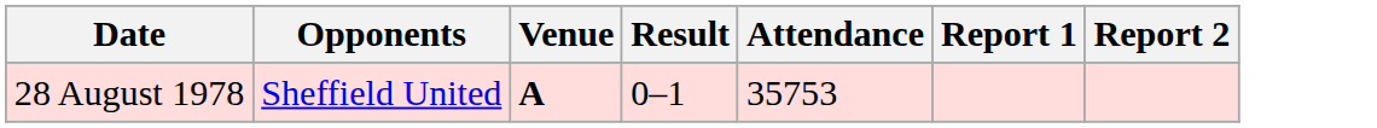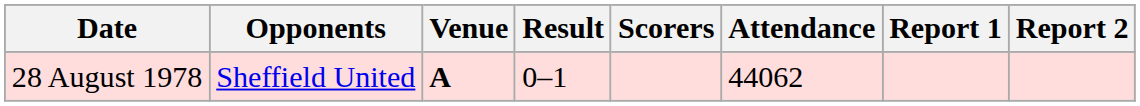 <table class=wikitable>
 <tr>
 <th>Date</th>
 <th>Opponents</th>
 <th>Venue</th>
 <th>Result</th>
+<th>Scorers</th>
 <th>Attendance</th>
 <th>Report 1</th>
 <th>Report 2</th>
 </tr>
 <tr bgcolor="#ffdddd">
 <td>28 August 1978</td>
 <td><a href='#'>Sheffield United</a></td>
 <td><strong>A</strong></td>
 <td>0–1</td>
-<td>35753</td>
+<td></td>
+<td>44062</td>
 <td></td>
 <td></td>
 </tr>
 </table>
